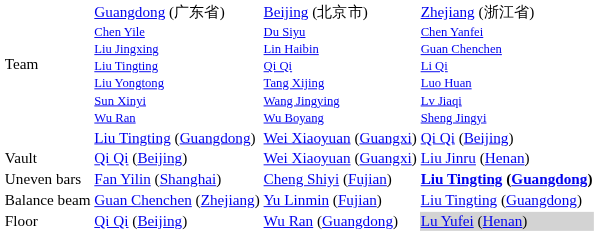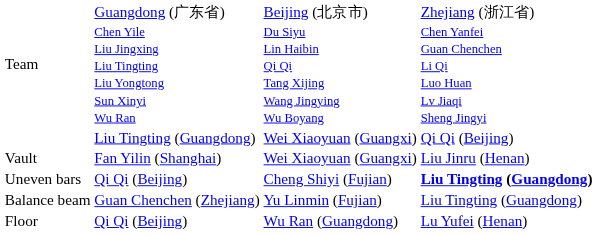 <table>
 <tr>
 <td>Team</td>
 <td><a href='#'>Guangdong</a> (广东省)<br><small><a href='#'>Chen Yile</a><br><a href='#'>Liu Jingxing</a><br><a href='#'>Liu Tingting</a><br><a href='#'>Liu Yongtong</a><br><a href='#'>Sun Xinyi</a><br><a href='#'>Wu Ran</a></small></td>
 <td><a href='#'>Beijing</a> (北京市)<br><small><a href='#'>Du Siyu</a><br><a href='#'>Lin Haibin</a><br><a href='#'>Qi Qi</a><br><a href='#'>Tang Xijing</a><br><a href='#'>Wang Jingying</a><br><a href='#'>Wu Boyang</a></small></td>
 <td><a href='#'>Zhejiang</a> (浙江省)<br><small><a href='#'>Chen Yanfei</a><br><a href='#'>Guan Chenchen</a><br><a href='#'>Li Qi</a><br><a href='#'>Luo Huan</a><br><a href='#'>Lv Jiaqi</a><br><a href='#'>Sheng Jingyi</a></small></td>
 </tr>
 <tr>
 <td></td>
 <td><a href='#'>Liu Tingting</a> (<a href='#'>Guangdong</a>)</td>
 <td><a href='#'>Wei Xiaoyuan</a> (<a href='#'>Guangxi</a>)</td>
 <td><a href='#'>Qi Qi</a> (<a href='#'>Beijing</a>)</td>
 </tr>
 <tr>
 <td>Vault</td>
-<td><a href='#'>Qi Qi</a> (<a href='#'>Beijing</a>)</td>
+<td><a href='#'>Fan Yilin</a> (<a href='#'>Shanghai</a>)</td>
 <td><a href='#'>Wei Xiaoyuan</a> (<a href='#'>Guangxi</a>)</td>
 <td><a href='#'>Liu Jinru</a> (<a href='#'>Henan</a>)</td>
 </tr>
 <tr>
 <td>Uneven bars</td>
-<td><a href='#'>Fan Yilin</a> (<a href='#'>Shanghai</a>)</td>
+<td><a href='#'>Qi Qi</a> (<a href='#'>Beijing</a>)</td>
 <td><a href='#'>Cheng Shiyi</a> (<a href='#'>Fujian</a>)</td>
 <td><strong><a href='#'>Liu Tingting</a> (<a href='#'>Guangdong</a>)</strong></td>
 </tr>
 <tr>
 <td>Balance beam</td>
 <td><a href='#'>Guan Chenchen</a> (<a href='#'>Zhejiang</a>)</td>
 <td><a href='#'>Yu Linmin</a> (<a href='#'>Fujian</a>)</td>
 <td><a href='#'>Liu Tingting</a> (<a href='#'>Guangdong</a>)</td>
 </tr>
 <tr>
 <td>Floor</td>
 <td><a href='#'>Qi Qi</a> (<a href='#'>Beijing</a>)</td>
 <td><a href='#'>Wu Ran</a> (<a href='#'>Guangdong</a>)</td>
-<td style="background: lightgrey;"><a href='#'>Lu Yufei</a> (<a href='#'>Henan</a>)</td>
+<td><a href='#'>Lu Yufei</a> (<a href='#'>Henan</a>)</td>
 </tr>
 </table>
